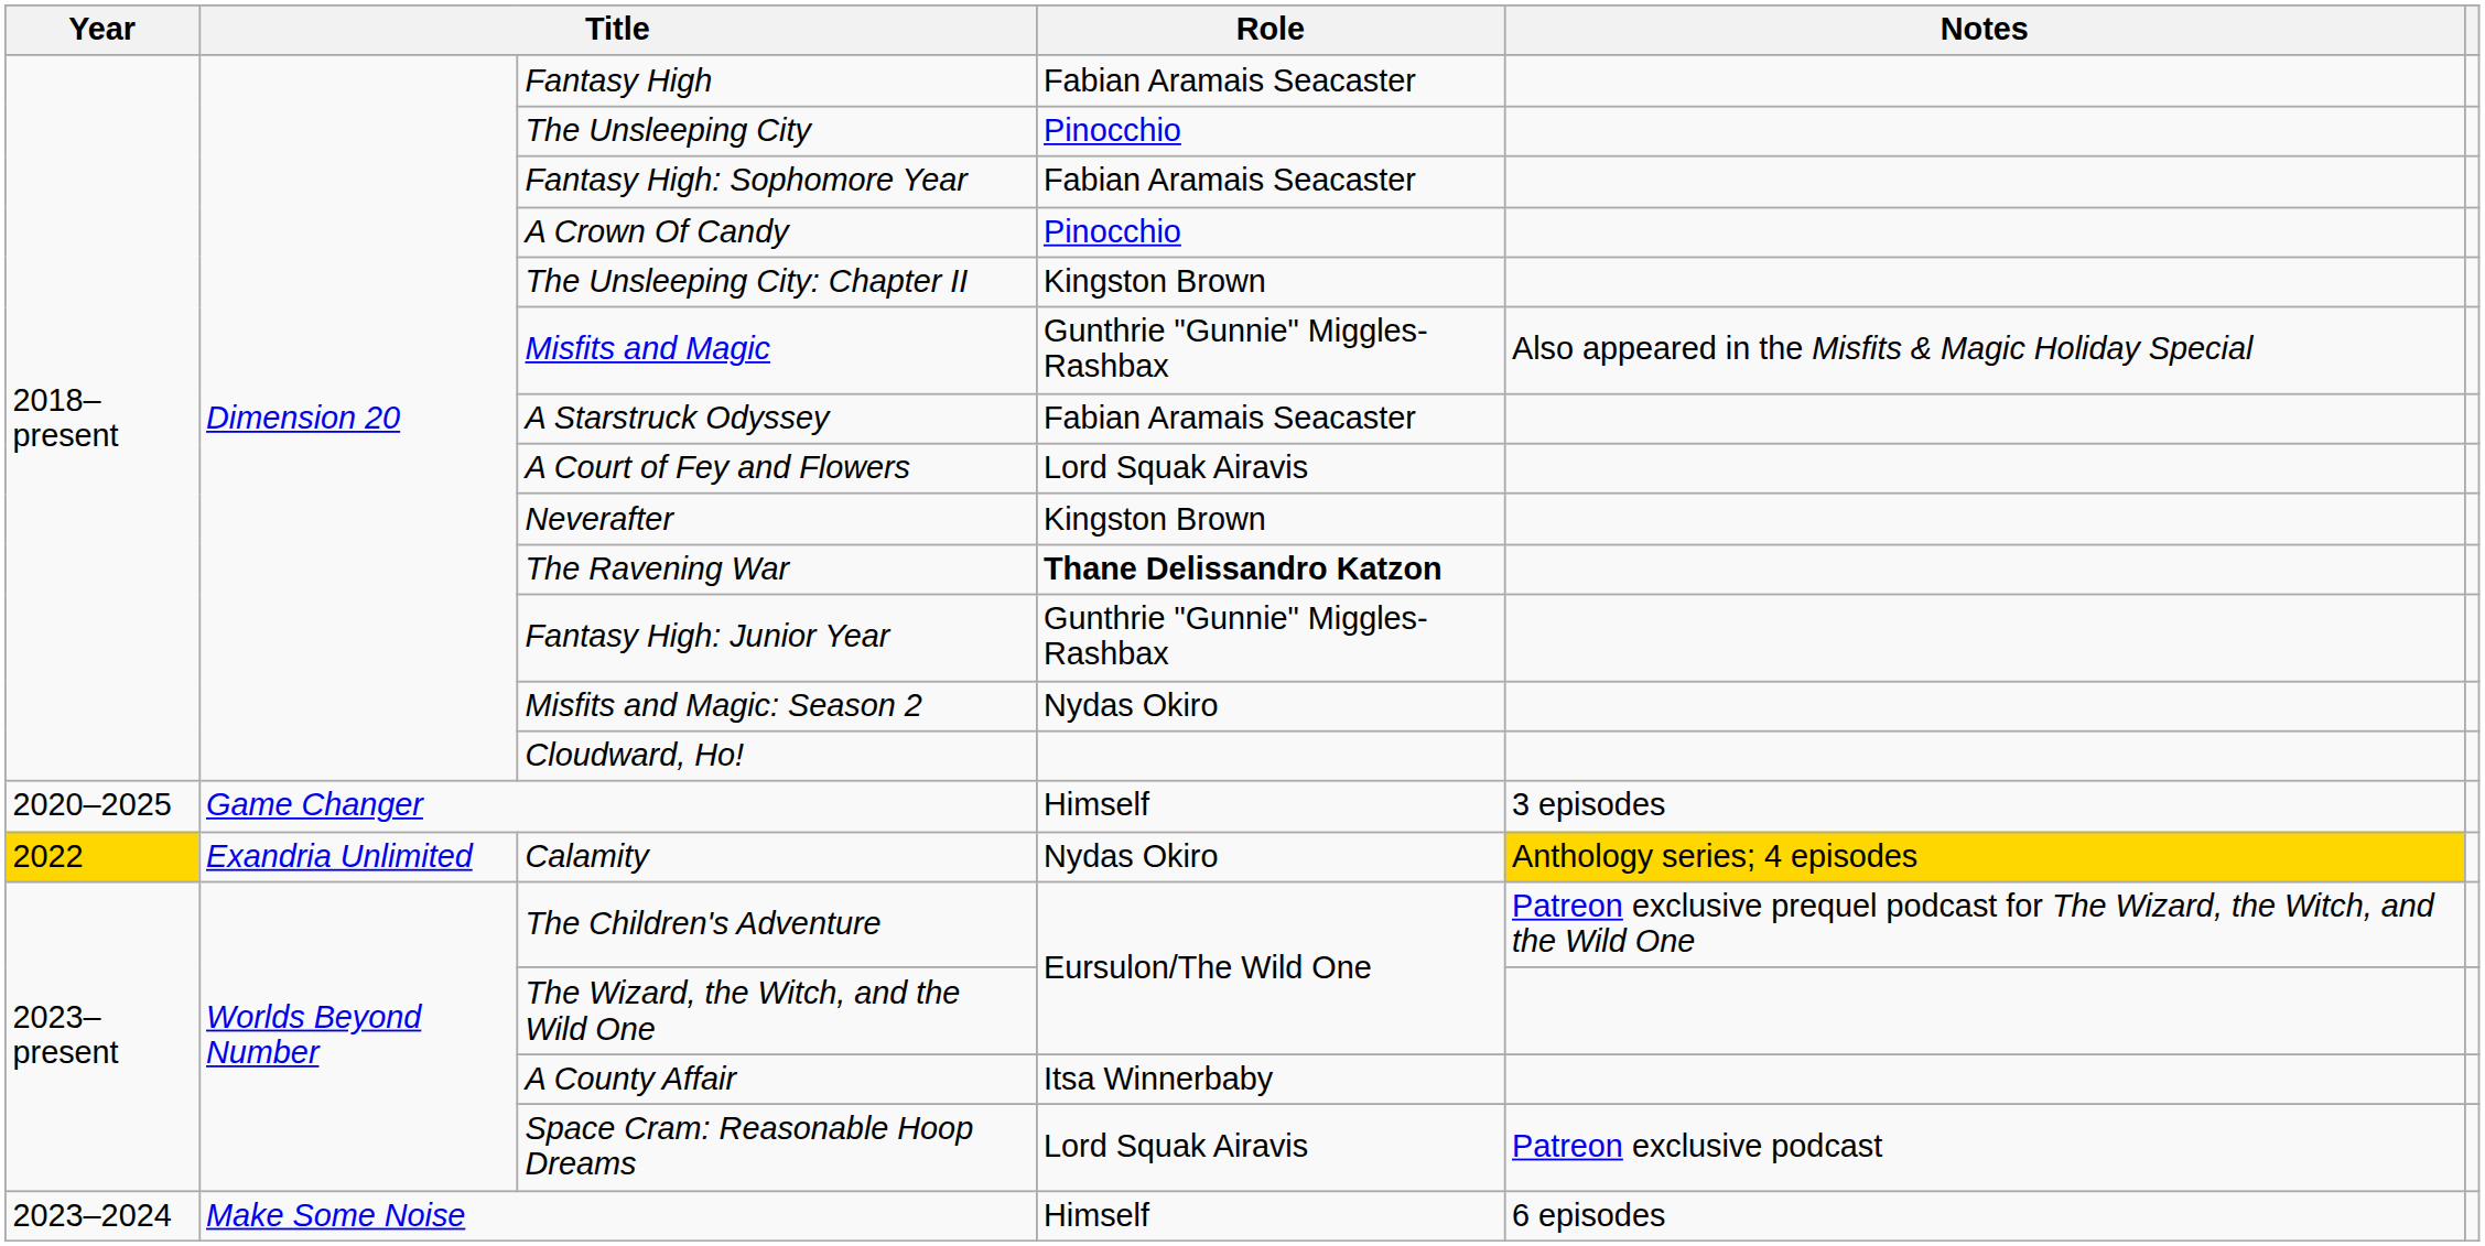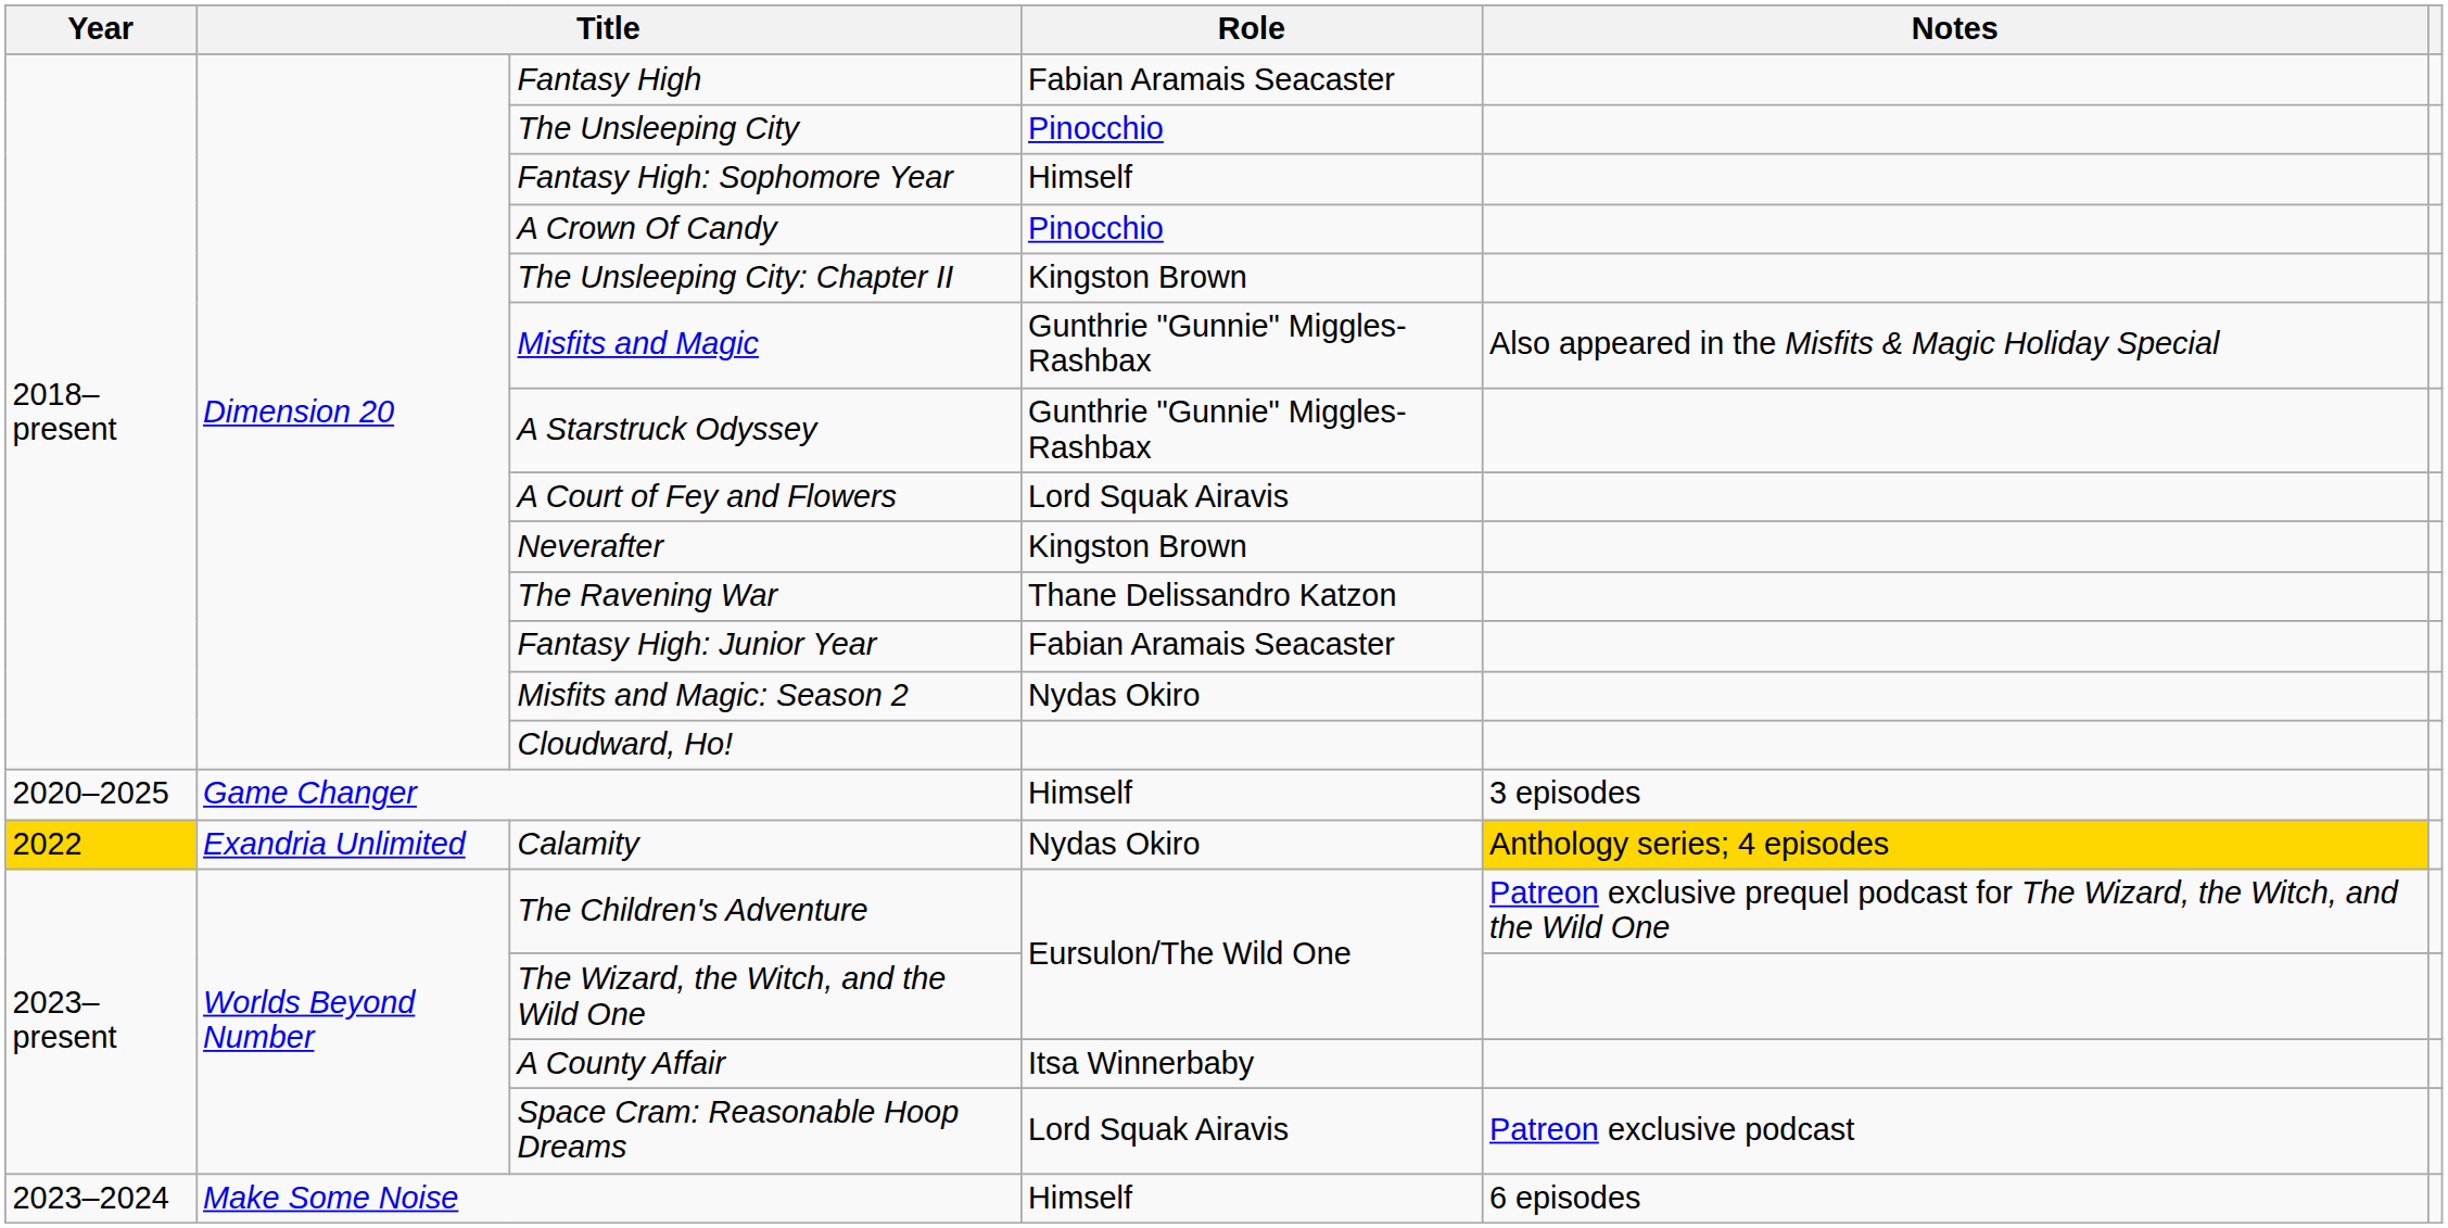 <table class="wikitable sortable">
 <tr>
 <th>Year</th>
 <th colspan="2">Title</th>
 <th>Role</th>
 <th class="unsortable">Notes</th>
 <th class="unsortable"></th>
 </tr>
 <tr>
 <td rowspan="13">2018–present</td>
 <td rowspan="13"><em><a href='#'>Dimension 20</a></em></td>
 <td><em>Fantasy High</em></td>
 <td>Fabian Aramais Seacaster</td>
 <td></td>
 <td></td>
 </tr>
 <tr>
 <td><em>The Unsleeping City</em></td>
 <td><a href='#'>Pinocchio</a></td>
 <td></td>
 <td></td>
 </tr>
 <tr>
 <td><em>Fantasy High: Sophomore Year</em></td>
-<td>Fabian Aramais Seacaster</td>
+<td>Himself</td>
 <td></td>
 <td></td>
 </tr>
 <tr>
 <td><em>A Crown Of Candy</em></td>
 <td><a href='#'>Pinocchio</a></td>
 <td></td>
 <td></td>
 </tr>
 <tr>
 <td><em>The Unsleeping City: Chapter II</em></td>
 <td>Kingston Brown</td>
 <td></td>
 <td></td>
 </tr>
 <tr>
 <td><em><a href='#'>Misfits and Magic</a></em></td>
 <td>Gunthrie "Gunnie" Miggles-Rashbax</td>
 <td>Also appeared in the <em>Misfits & Magic Holiday Special</em></td>
 <td></td>
 </tr>
 <tr>
 <td><em>A Starstruck Odyssey</em></td>
-<td>Fabian Aramais Seacaster</td>
+<td>Gunthrie "Gunnie" Miggles-Rashbax</td>
 <td></td>
 <td></td>
 </tr>
 <tr>
 <td><em>A Court of Fey and Flowers</em></td>
 <td>Lord Squak Airavis</td>
 <td></td>
 <td></td>
 </tr>
 <tr>
 <td><em>Neverafter</em></td>
 <td>Kingston Brown</td>
 <td></td>
 <td></td>
 </tr>
 <tr>
 <td><em>The Ravening War</em></td>
-<td><strong>Thane Delissandro Katzon</strong></td>
+<td>Thane Delissandro Katzon</td>
 <td></td>
 <td></td>
 </tr>
 <tr>
 <td><em>Fantasy High: Junior Year</em></td>
-<td>Gunthrie "Gunnie" Miggles-Rashbax</td>
+<td>Fabian Aramais Seacaster</td>
 <td></td>
 <td></td>
 </tr>
 <tr>
 <td><em>Misfits and Magic: Season 2</em></td>
 <td>Nydas Okiro</td>
 <td></td>
 <td></td>
 </tr>
 <tr>
 <td><em>Cloudward, Ho!</em></td>
 <td></td>
 <td></td>
 <td></td>
 </tr>
 <tr>
 <td>2020–2025</td>
 <td colspan="2"><em><a href='#'>Game Changer</a></em></td>
 <td>Himself</td>
 <td>3 episodes</td>
 <td></td>
 </tr>
 <tr>
 <td style="background: gold;">2022</td>
 <td><em><a href='#'>Exandria Unlimited</a></em></td>
 <td><em>Calamity</em></td>
 <td>Nydas Okiro</td>
 <td style="background: gold;">Anthology series; 4 episodes</td>
 <td></td>
 </tr>
 <tr>
 <td rowspan="4">2023–present</td>
 <td rowspan="4"><em><a href='#'>Worlds Beyond Number</a></em></td>
 <td><em>The Children's Adventure</em></td>
 <td rowspan="2">Eursulon/The Wild One</td>
 <td><a href='#'>Patreon</a> exclusive prequel podcast for <em>The Wizard, the Witch, and the Wild One</em></td>
 <td></td>
 </tr>
 <tr>
 <td><em>The Wizard, the Witch, and the Wild One</em></td>
 <td></td>
 <td></td>
 </tr>
 <tr>
 <td><em>A County Affair</em></td>
 <td>Itsa Winnerbaby</td>
 <td></td>
 <td></td>
 </tr>
 <tr>
 <td><em>Space Cram: Reasonable Hoop Dreams</em></td>
 <td>Lord Squak Airavis</td>
 <td><a href='#'>Patreon</a> exclusive podcast</td>
 <td></td>
 </tr>
 <tr>
 <td>2023–2024</td>
 <td colspan="2"><em><a href='#'>Make Some Noise</a></em></td>
 <td>Himself</td>
 <td>6 episodes</td>
 <td></td>
 </tr>
 </table>
